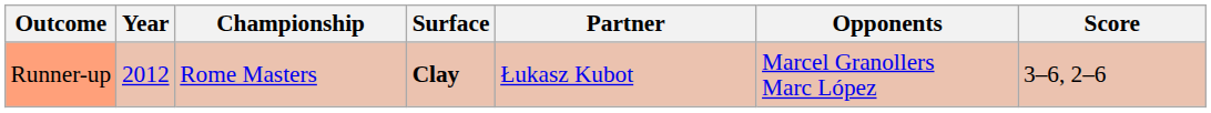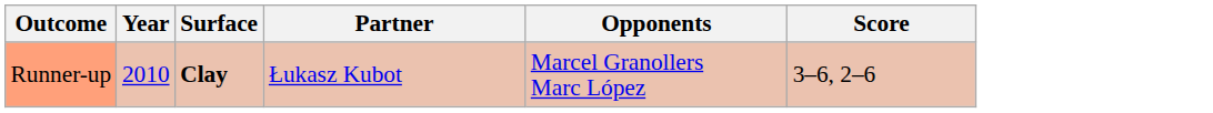 <table class=wikitable>
 <tr>
 <th>Outcome</th>
 <th>Year</th>
-<th width=150>Championship</th>
 <th>Surface</th>
 <th width=170>Partner</th>
 <th width=170>Opponents</th>
 <th width=120>Score</th>
 </tr>
 <tr bgcolor=ebc2af>
 <td bgcolor=FFA07A>Runner-up</td>
-<td><a href='#'>2012</a></td>
-<td><a href='#'>Rome Masters</a></td>
+<td><a href='#'>2010</a></td>
 <td><strong>Clay</strong></td>
 <td> <a href='#'>Łukasz Kubot</a></td>
 <td> <a href='#'>Marcel Granollers</a><br> <a href='#'>Marc López</a></td>
 <td>3–6, 2–6</td>
 </tr>
 </table>
